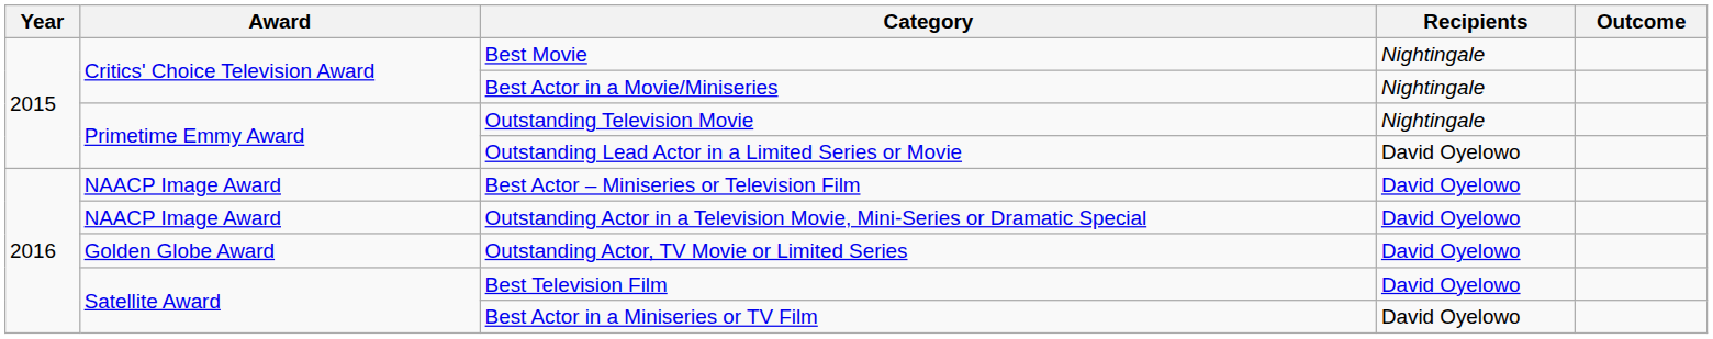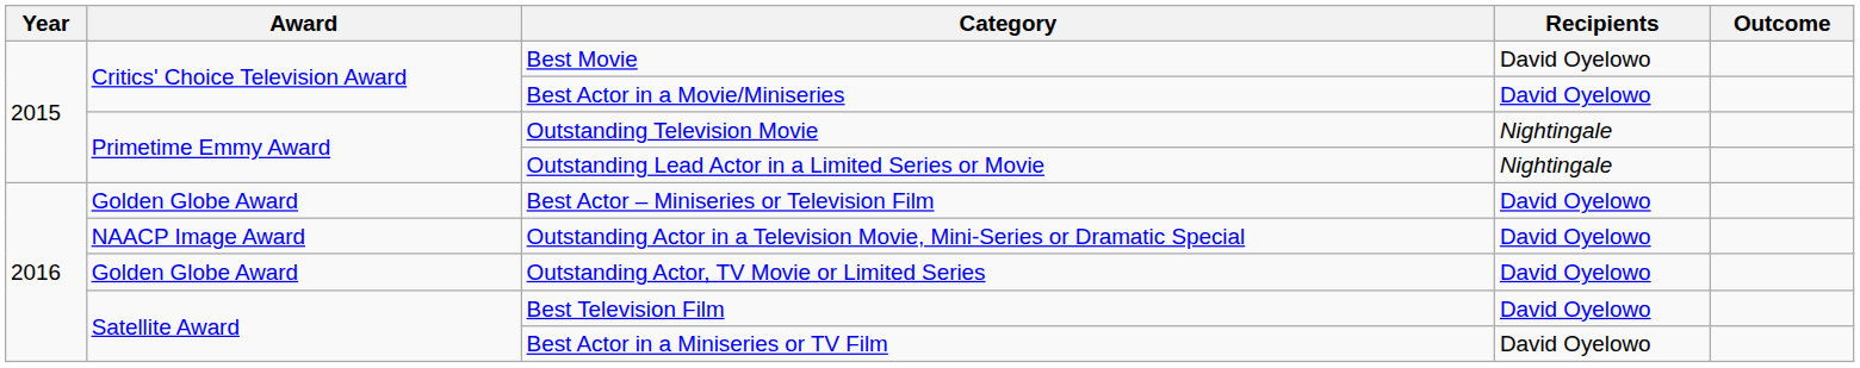 <table class="wikitable sortable"  style="font-size:95%; width:99%;">
 <tr style="text-align:center;">
 <th>Year</th>
 <th>Award</th>
 <th>Category</th>
 <th>Recipients</th>
 <th>Outcome</th>
 </tr>
 <tr>
 <td rowspan="4">2015</td>
 <td rowspan="2"><a href='#'>Critics' Choice Television Award</a></td>
 <td><a href='#'>Best Movie</a></td>
-<td><em>Nightingale</em></td>
+<td>David Oyelowo</td>
 <td></td>
 </tr>
 <tr>
 <td><a href='#'>Best Actor in a Movie/Miniseries</a></td>
-<td><em>Nightingale</em></td>
+<td><a href='#'>David Oyelowo</a></td>
 <td></td>
 </tr>
 <tr>
 <td rowspan="2"><a href='#'>Primetime Emmy Award</a></td>
 <td><a href='#'>Outstanding Television Movie</a></td>
 <td><em>Nightingale</em></td>
 <td></td>
 </tr>
 <tr>
 <td><a href='#'>Outstanding Lead Actor in a Limited Series or Movie</a></td>
-<td>David Oyelowo</td>
+<td><em>Nightingale</em></td>
 <td></td>
 </tr>
 <tr>
 <td rowspan="5">2016</td>
-<td><a href='#'>NAACP Image Award</a></td>
+<td><a href='#'>Golden Globe Award</a></td>
 <td><a href='#'>Best Actor – Miniseries or Television Film</a></td>
 <td><a href='#'>David Oyelowo</a></td>
 <td></td>
 </tr>
 <tr>
 <td><a href='#'>NAACP Image Award</a></td>
 <td><a href='#'>Outstanding Actor in a Television Movie, Mini-Series or Dramatic Special</a></td>
 <td><a href='#'>David Oyelowo</a></td>
 <td></td>
 </tr>
 <tr>
 <td><a href='#'>Golden Globe Award</a></td>
 <td><a href='#'>Outstanding Actor, TV Movie or Limited Series</a></td>
 <td><a href='#'>David Oyelowo</a></td>
 <td></td>
 </tr>
 <tr>
 <td rowspan="2"><a href='#'>Satellite Award</a></td>
 <td><a href='#'>Best Television Film</a></td>
 <td><a href='#'>David Oyelowo</a></td>
 <td></td>
 </tr>
 <tr>
 <td><a href='#'>Best Actor in a Miniseries or TV Film</a></td>
 <td>David Oyelowo</td>
 <td></td>
 </tr>
 </table>
